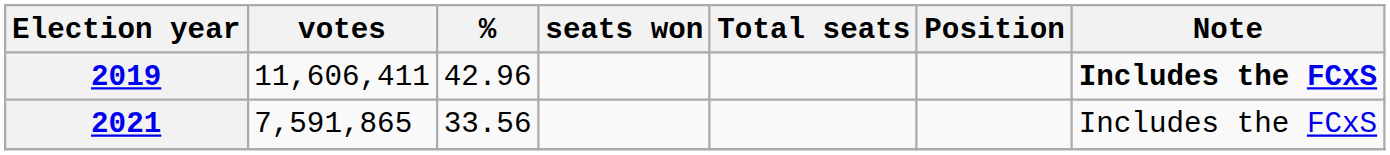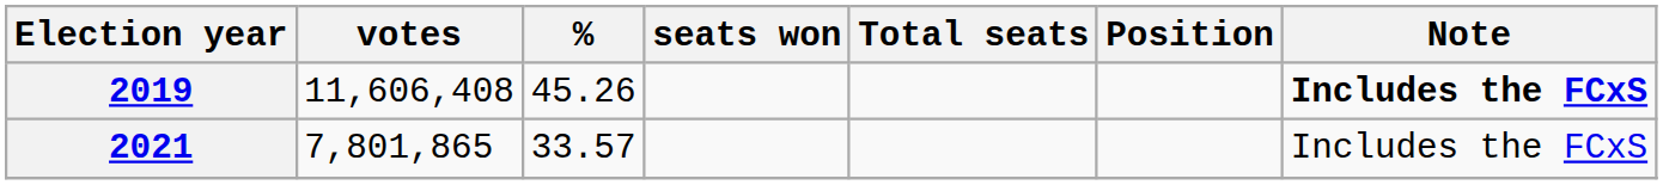 <table class="wikitable">
 <tr>
 <th>Election year</th>
 <th>votes</th>
 <th>%</th>
 <th>seats won</th>
 <th>Total seats</th>
 <th>Position</th>
 <th>Note</th>
 </tr>
 <tr>
 <th><a href='#'>2019</a></th>
-<td>11,606,411</td>
-<td>42.96</td>
+<td>11,606,408</td>
+<td>45.26</td>
 <td></td>
 <td></td>
 <td></td>
 <td><strong>Includes the <a href='#'>FCxS</a></strong></td>
 </tr>
 <tr>
 <th><a href='#'>2021</a></th>
-<td>7,591,865</td>
-<td>33.56</td>
+<td>7,801,865</td>
+<td>33.57</td>
 <td></td>
 <td></td>
 <td></td>
 <td>Includes the <a href='#'>FCxS</a></td>
 </tr>
 <tr>
 </tr>
 </table>
